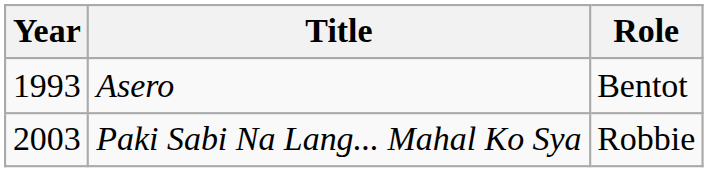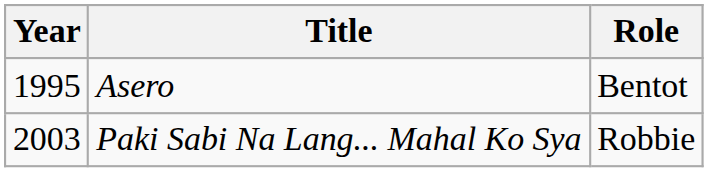 <table class="wikitable">
 <tr>
 <th>Year</th>
 <th>Title</th>
 <th>Role</th>
 </tr>
 <tr>
-<td>1993</td>
+<td>1995</td>
 <td><em>Asero</em></td>
 <td>Bentot</td>
 </tr>
 <tr>
 <td>2003</td>
 <td><em>Paki Sabi Na Lang... Mahal Ko Sya</em></td>
 <td>Robbie</td>
 </tr>
 </table>
